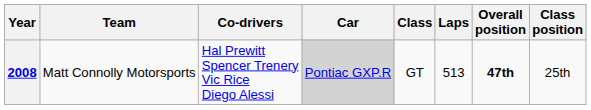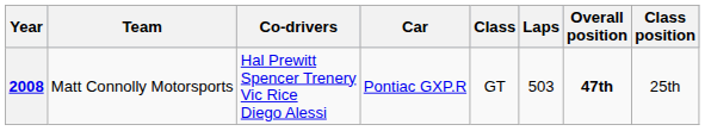 <table class="wikitable" style="font-size:90%;">
 <tr style="background:#ABBBDD;">
 <th>Year</th>
 <th>Team</th>
 <th>Co-drivers</th>
 <th>Car</th>
 <th>Class</th>
 <th>Laps</th>
 <th>Overall<br>position</th>
 <th>Class<br>position</th>
 </tr>
 <tr align="center">
 <th><a href='#'>2008</a></th>
 <td align="left"> Matt Connolly Motorsports</td>
 <td align="left"> <a href='#'>Hal Prewitt</a><br> <a href='#'>Spencer Trenery</a><br> <a href='#'>Vic Rice</a><br> <a href='#'>Diego Alessi</a></td>
-<td align="left" style="background: lightgrey;"><a href='#'>Pontiac GXP.R</a></td>
+<td align="left"><a href='#'>Pontiac GXP.R</a></td>
 <td>GT</td>
-<td>513</td>
+<td>503</td>
 <td><strong>47th</strong></td>
 <td>25th</td>
 </tr>
 </table>
